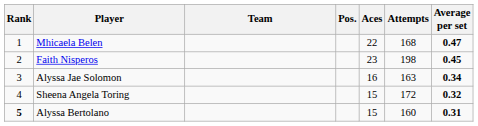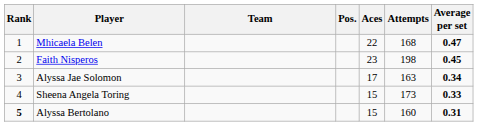 <table class="wikitable sortable" style=font-size:90%>
 <tr>
 <th>Rank</th>
 <th width="200">Player</th>
 <th width="200">Team</th>
 <th width="20">Pos.</th>
 <th width="20">Aces</th>
 <th width="40">Attempts</th>
 <th width="20">Average per set</th>
 </tr>
 <tr>
 <td align=center>1</td>
 <td><a href='#'>Mhicaela Belen</a></td>
 <td></td>
 <td align=center></td>
 <td align=center>22</td>
 <td align=center>168</td>
 <td align=center><strong>0.47</strong></td>
 </tr>
 <tr>
 <td align=center>2</td>
 <td><a href='#'>Faith Nisperos</a></td>
 <td></td>
 <td align=center></td>
 <td align=center>23</td>
 <td align=center>198</td>
 <td align=center><strong>0.45</strong></td>
 </tr>
 <tr>
 <td align=center>3</td>
 <td>Alyssa Jae Solomon</td>
 <td></td>
 <td align=center></td>
-<td align=center>16</td>
+<td align=center>17</td>
 <td align=center>163</td>
 <td align=center><strong>0.34</strong></td>
 </tr>
 <tr>
 <td align=center>4</td>
 <td>Sheena Angela Toring</td>
 <td></td>
 <td align=center></td>
 <td align=center>15</td>
-<td align=center>172</td>
-<td align=center><strong>0.32</strong></td>
+<td align=center>173</td>
+<td align=center><strong>0.33</strong></td>
 </tr>
 <tr>
 <td align=center><strong>5</strong></td>
 <td>Alyssa Bertolano</td>
 <td></td>
 <td align=center></td>
 <td align=center>15</td>
 <td align=center>160</td>
 <td align=center><strong>0.31</strong></td>
 </tr>
 </table>
